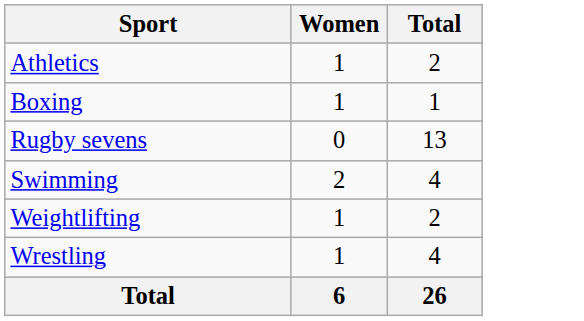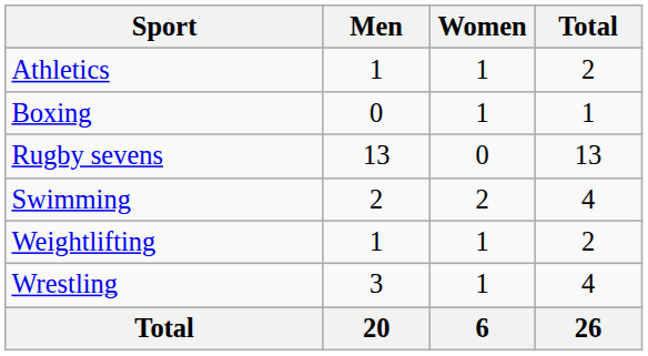 <table class="wikitable sortable" style="text-align:center;">
 <tr>
 <th width=180>Sport</th>
+<th width=55>Men</th>
 <th width=55>Women</th>
 <th width=55>Total</th>
 </tr>
 <tr>
 <td align=left><a href='#'>Athletics</a></td>
 <td>1</td>
+<td>1</td>
 <td>2</td>
 </tr>
 <tr>
 <td align=left><a href='#'>Boxing</a></td>
+<td>0</td>
 <td>1</td>
 <td>1</td>
 </tr>
 <tr>
 <td align=left><a href='#'>Rugby sevens</a></td>
+<td>13</td>
 <td>0</td>
 <td>13</td>
 </tr>
 <tr>
 <td align=left><a href='#'>Swimming</a></td>
 <td>2</td>
+<td>2</td>
 <td>4</td>
 </tr>
 <tr>
 <td align=left><a href='#'>Weightlifting</a></td>
 <td>1</td>
+<td>1</td>
 <td>2</td>
 </tr>
 <tr>
 <td Align=left><a href='#'>Wrestling</a></td>
+<td>3</td>
 <td>1</td>
 <td>4</td>
 </tr>
 <tr>
 <th>Total</th>
+<th>20</th>
 <th>6</th>
 <th>26</th>
 </tr>
 </table>
